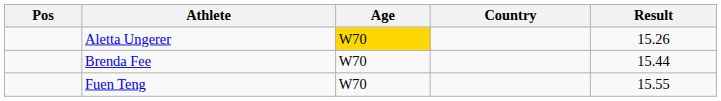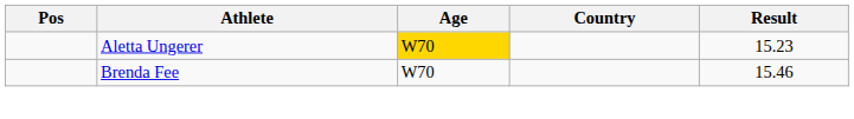 <table class="wikitable"  style="text-align:center; width:50%;">
 <tr>
 <th>Pos</th>
 <th>Athlete</th>
 <th>Age</th>
 <th>Country</th>
 <th>Result</th>
 </tr>
 <tr>
 <td align=center></td>
 <td align=left><a href='#'>Aletta Ungerer</a></td>
 <td align=left style="background: gold;">W70</td>
 <td align=left></td>
-<td>15.26</td>
+<td>15.23</td>
 </tr>
 <tr>
 <td align=center></td>
 <td align=left><a href='#'>Brenda Fee</a></td>
 <td align=left>W70</td>
 <td align=left></td>
-<td>15.44</td>
-</tr>
-<tr>
-<td align=center></td>
-<td align=left><a href='#'>Fuen Teng</a></td>
-<td align=left>W70</td>
-<td align=left></td>
-<td>15.55</td>
+<td>15.46</td>
 </tr>
 </table>
